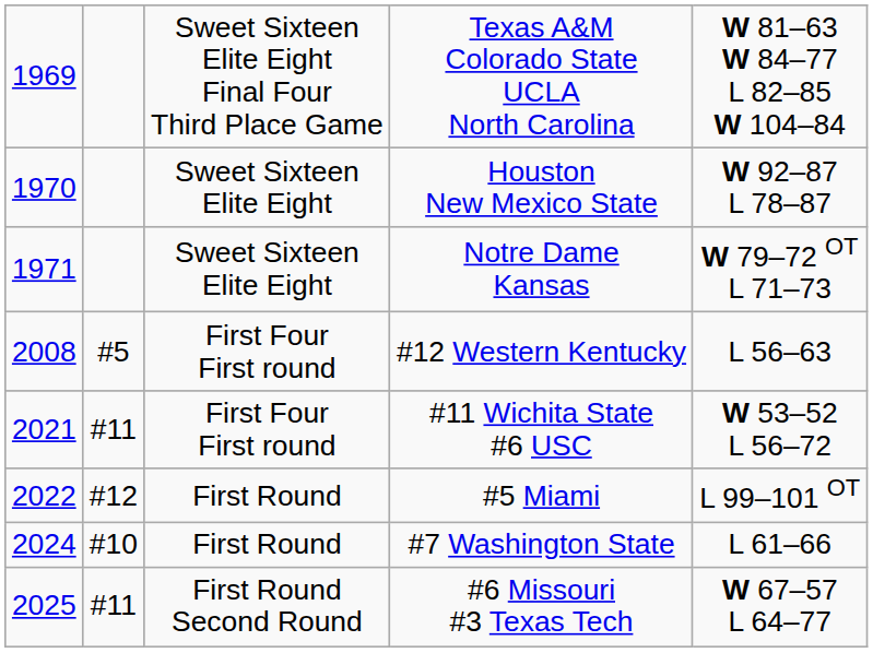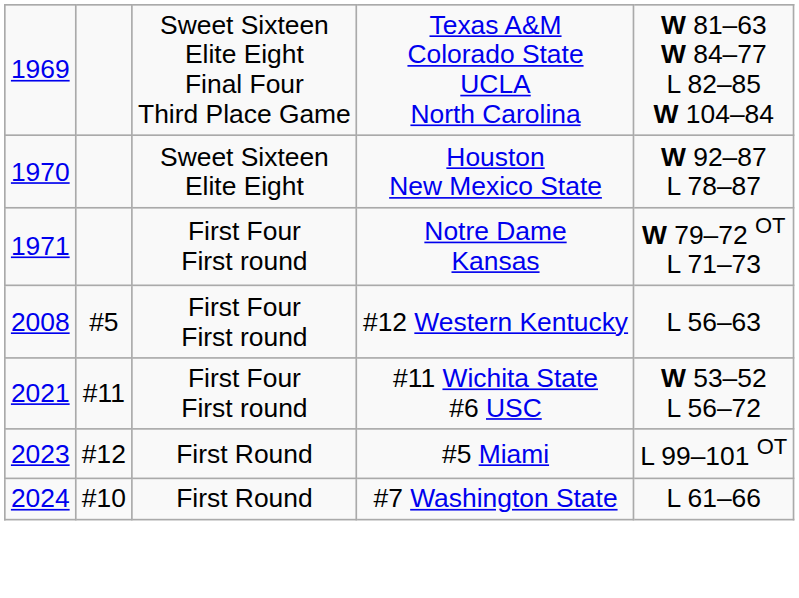 <table class="wikitable">
 <tr align="center">
 <td><a href='#'>1969</a></td>
 <td></td>
 <td>Sweet Sixteen<br>Elite Eight<br>Final Four<br>Third Place Game</td>
 <td><a href='#'>Texas A&M</a><br> <a href='#'>Colorado State</a><br> <a href='#'>UCLA</a> <br><a href='#'>North Carolina</a></td>
 <td><strong>W</strong> 81–63<br><strong>W</strong> 84–77<br>L 82–85<br><strong>W</strong> 104–84</td>
 </tr>
 <tr align=center>
 <td><a href='#'>1970</a></td>
 <td></td>
 <td>Sweet Sixteen<br>Elite Eight</td>
 <td><a href='#'>Houston</a><br><a href='#'>New Mexico State</a></td>
 <td><strong>W</strong> 92–87<br>L 78–87</td>
 </tr>
 <tr align=center>
 <td><a href='#'>1971</a></td>
 <td></td>
-<td>Sweet Sixteen<br>Elite Eight</td>
+<td>First Four<br>First round</td>
 <td><a href='#'>Notre Dame</a><br><a href='#'>Kansas</a></td>
 <td><strong>W</strong> 79–72 <sup>OT</sup><br>L 71–73</td>
 </tr>
 <tr align=center>
 <td><a href='#'>2008</a></td>
 <td>#5</td>
 <td>First Four<br>First round</td>
 <td>#12 <a href='#'>Western Kentucky</a></td>
 <td>L 56–63</td>
 </tr>
 <tr align=center>
 <td><a href='#'>2021</a></td>
 <td>#11</td>
 <td>First Four<br>First round</td>
 <td>#11 <a href='#'>Wichita State</a><br>#6 <a href='#'>USC</a></td>
 <td><strong>W</strong> 53–52<br>L 56–72</td>
 </tr>
 <tr align=center>
-<td><a href='#'>2022</a></td>
+<td><a href='#'>2023</a></td>
 <td>#12</td>
 <td>First Round</td>
 <td>#5 <a href='#'>Miami</a></td>
 <td>L 99–101 <sup>OT</sup></td>
 </tr>
 <tr align=center>
 <td><a href='#'>2024</a></td>
 <td>#10</td>
 <td>First Round</td>
 <td>#7 <a href='#'>Washington State</a></td>
 <td>L 61–66</td>
 </tr>
-<tr align=center>
-<td><a href='#'>2025</a></td>
-<td>#11</td>
-<td>First Round<br>Second Round</td>
-<td>#6 <a href='#'>Missouri</a><br> #3 <a href='#'>Texas Tech</a></td>
-<td><strong>W</strong> 67–57<br>L 64–77</td>
-</tr>
 </table>
